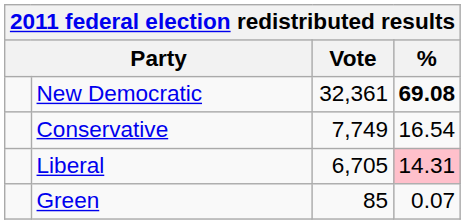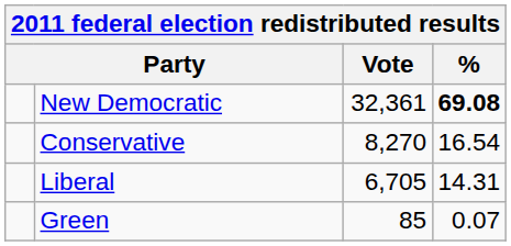 <table class="wikitable">
 <tr>
 <th colspan="4"><a href='#'>2011 federal election</a> redistributed results</th>
 </tr>
 <tr>
 <th bgcolor="#DDDDFF" width="130px" colspan="2">Party</th>
 <th bgcolor="#DDDDFF" width="50px">Vote</th>
 <th bgcolor="#DDDDFF" width="30px">%</th>
 </tr>
 <tr>
 <td> </td>
 <td><a href='#'>New Democratic</a></td>
 <td align=right>32,361</td>
 <td align=right><strong>69.08</strong></td>
 </tr>
 <tr>
 <td> </td>
 <td><a href='#'>Conservative</a></td>
-<td align=right>7,749</td>
+<td align=right>8,270</td>
 <td align=right>16.54</td>
 </tr>
 <tr>
 <td> </td>
 <td><a href='#'>Liberal</a></td>
 <td align=right>6,705</td>
-<td align=right style="background: pink;">14.31</td>
+<td align=right>14.31</td>
 </tr>
 <tr>
 <td> </td>
 <td><a href='#'>Green</a></td>
 <td align=right>85</td>
 <td align=right>0.07</td>
 </tr>
 </table>
